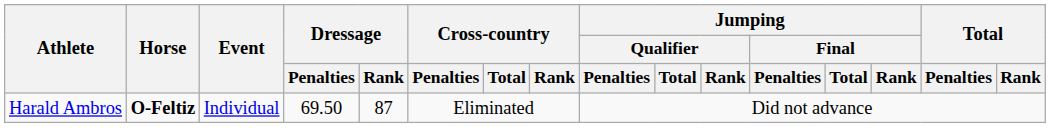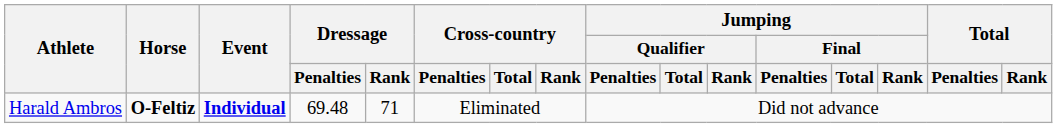 <table class=wikitable style="font-size:90%">
 <tr>
 <th rowspan="3">Athlete</th>
 <th rowspan="3">Horse</th>
 <th rowspan="3">Event</th>
 <th colspan="2" rowspan="2">Dressage</th>
 <th colspan="3" rowspan="2">Cross-country</th>
 <th colspan="6">Jumping</th>
 <th colspan="2" rowspan="2">Total</th>
 </tr>
 <tr style="font-size:95%">
 <th colspan="3">Qualifier</th>
 <th colspan="3">Final</th>
 </tr>
 <tr style="font-size:95%">
 <th>Penalties</th>
 <th>Rank</th>
 <th>Penalties</th>
 <th>Total</th>
 <th>Rank</th>
 <th>Penalties</th>
 <th>Total</th>
 <th>Rank</th>
 <th>Penalties</th>
 <th>Total</th>
 <th>Rank</th>
 <th>Penalties</th>
 <th>Rank</th>
 </tr>
 <tr align=center>
 <td align=left><a href='#'>Harald Ambros</a></td>
 <td align=left><strong>O-Feltiz</strong></td>
-<td align=left><a href='#'>Individual</a></td>
-<td>69.50</td>
-<td>87</td>
+<td align=left><strong><a href='#'>Individual</a></strong></td>
+<td>69.48</td>
+<td>71</td>
 <td colspan=3>Eliminated</td>
 <td colspan=8>Did not advance</td>
 </tr>
 </table>
